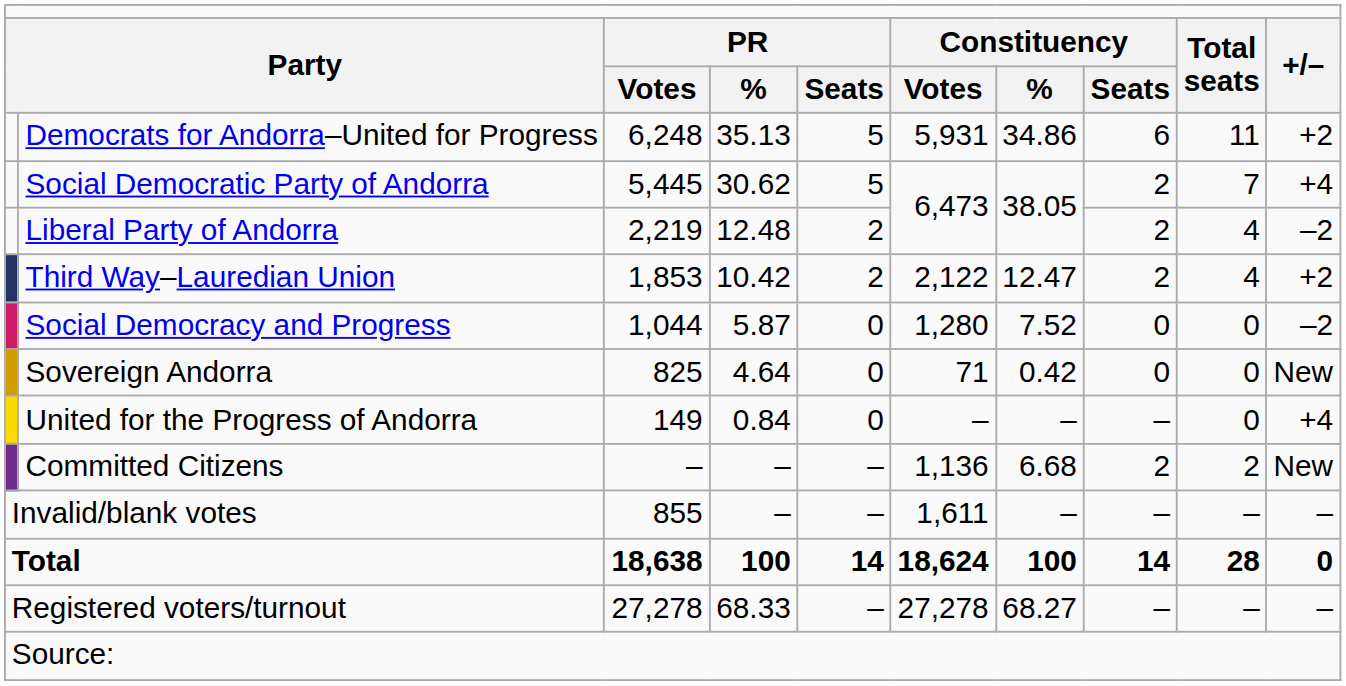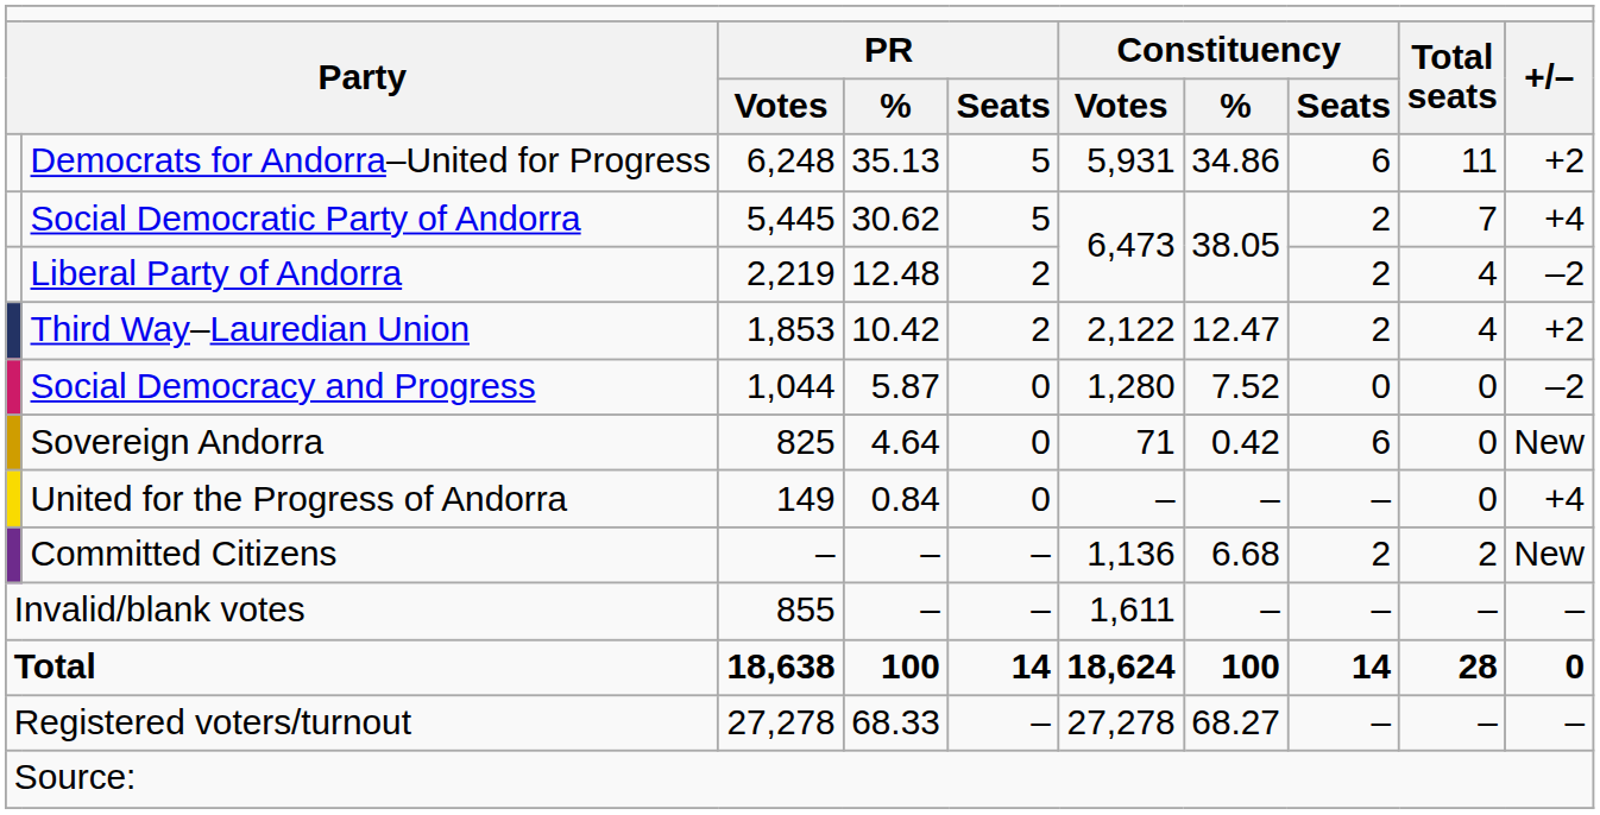 <table class=wikitable style=text-align:right>
 <tr>
 <td colspan=10 align=center></td>
 </tr>
 <tr>
 <th rowspan=2 colspan=2>Party</th>
 <th colspan=3>PR</th>
 <th colspan=3>Constituency</th>
 <th rowspan=2>Total<br>seats</th>
 <th rowspan=2>+/–</th>
 </tr>
 <tr>
 <th>Votes</th>
 <th>%</th>
 <th>Seats</th>
 <th>Votes</th>
 <th>%</th>
 <th>Seats</th>
 </tr>
 <tr>
 <td bgcolor=></td>
 <td align=left><a href='#'>Democrats for Andorra</a>–United for Progress</td>
 <td>6,248</td>
 <td>35.13</td>
 <td>5</td>
 <td>5,931</td>
 <td>34.86</td>
 <td>6</td>
 <td>11</td>
 <td>+2</td>
 </tr>
 <tr>
 <td bgcolor=></td>
 <td align=left><a href='#'>Social Democratic Party of Andorra</a></td>
 <td>5,445</td>
 <td>30.62</td>
 <td>5</td>
 <td rowspan=2>6,473</td>
 <td rowspan=2>38.05</td>
 <td>2</td>
 <td>7</td>
 <td>+4</td>
 </tr>
 <tr>
 <td bgcolor=></td>
 <td align=left><a href='#'>Liberal Party of Andorra</a></td>
 <td>2,219</td>
 <td>12.48</td>
 <td>2</td>
 <td>2</td>
 <td>4</td>
 <td>–2</td>
 </tr>
 <tr>
 <td bgcolor=#233364></td>
 <td align=left><a href='#'>Third Way</a>–<a href='#'>Lauredian Union</a></td>
 <td>1,853</td>
 <td>10.42</td>
 <td>2</td>
 <td>2,122</td>
 <td>12.47</td>
 <td>2</td>
 <td>4</td>
 <td>+2</td>
 </tr>
 <tr>
 <td bgcolor=#CD1B68></td>
 <td align=left><a href='#'>Social Democracy and Progress</a></td>
 <td>1,044</td>
 <td>5.87</td>
 <td>0</td>
 <td>1,280</td>
 <td>7.52</td>
 <td>0</td>
 <td>0</td>
 <td>–2</td>
 </tr>
 <tr>
 <td bgcolor=#CF9D00></td>
 <td align=left>Sovereign Andorra</td>
 <td>825</td>
 <td>4.64</td>
 <td>0</td>
 <td>71</td>
 <td>0.42</td>
-<td>0</td>
+<td>6</td>
 <td>0</td>
 <td>New</td>
 </tr>
 <tr>
 <td bgcolor=#F9DB00></td>
 <td align=left>United for the Progress of Andorra</td>
 <td>149</td>
 <td>0.84</td>
 <td>0</td>
 <td>–</td>
 <td>–</td>
 <td>–</td>
 <td>0</td>
 <td>+4</td>
 </tr>
 <tr>
 <td bgcolor=#6e2b8c></td>
 <td align=left>Committed Citizens</td>
 <td>–</td>
 <td>–</td>
 <td>–</td>
 <td>1,136</td>
 <td>6.68</td>
 <td>2</td>
 <td>2</td>
 <td>New</td>
 </tr>
 <tr>
 <td align=left colspan=2>Invalid/blank votes</td>
 <td>855</td>
 <td>–</td>
 <td>–</td>
 <td>1,611</td>
 <td>–</td>
 <td>–</td>
 <td>–</td>
 <td>–</td>
 </tr>
 <tr>
 <td align=left colspan=2><strong>Total</strong></td>
 <td><strong>18,638</strong></td>
 <td><strong>100</strong></td>
 <td><strong>14</strong></td>
 <td><strong>18,624</strong></td>
 <td><strong>100</strong></td>
 <td><strong>14</strong></td>
 <td><strong>28</strong></td>
 <td><strong>0</strong></td>
 </tr>
 <tr>
 <td align=left colspan=2>Registered voters/turnout</td>
 <td>27,278</td>
 <td>68.33</td>
 <td>–</td>
 <td>27,278</td>
 <td>68.27</td>
 <td>–</td>
 <td>–</td>
 <td>–</td>
 </tr>
 <tr>
 <td align=left colspan=10>Source: </td>
 </tr>
 </table>
